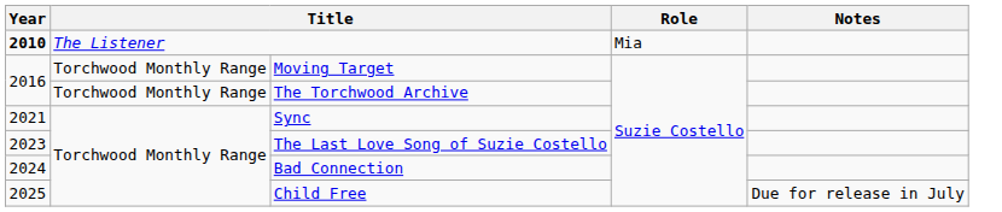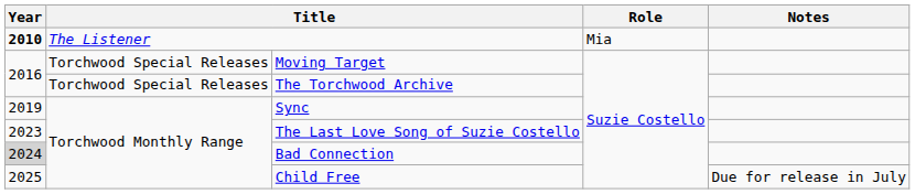 <table class="wikitable sortable">
 <tr>
 <th>Year</th>
 <th colspan="2">Title</th>
 <th>Role</th>
 <th class="unsortable">Notes</th>
 </tr>
 <tr>
 <td><strong>2010</strong></td>
 <td colspan="2"><em><a href='#'>The Listener</a></em></td>
 <td>Mia</td>
 <td></td>
 </tr>
 <tr>
 <td rowspan="2">2016</td>
-<td>Torchwood Monthly Range</td>
+<td>Torchwood Special Releases</td>
 <td><a href='#'>Moving Target</a></td>
 <td rowspan="6"><a href='#'>Suzie Costello</a></td>
 <td></td>
 </tr>
 <tr>
-<td>Torchwood Monthly Range</td>
+<td>Torchwood Special Releases</td>
 <td><a href='#'>The Torchwood Archive</a></td>
 <td></td>
 </tr>
 <tr>
-<td>2021</td>
+<td>2019</td>
 <td rowspan="4">Torchwood Monthly Range</td>
 <td><a href='#'>Sync</a></td>
 <td></td>
 </tr>
 <tr>
 <td>2023</td>
 <td><a href='#'>The Last Love Song of Suzie Costello</a></td>
 <td></td>
 </tr>
 <tr>
-<td>2024</td>
+<td style="background: lightgrey;">2024</td>
 <td><a href='#'>Bad Connection</a></td>
 <td></td>
 </tr>
 <tr>
 <td>2025</td>
 <td><a href='#'>Child Free</a></td>
 <td>Due for release in July</td>
 </tr>
 </table>
